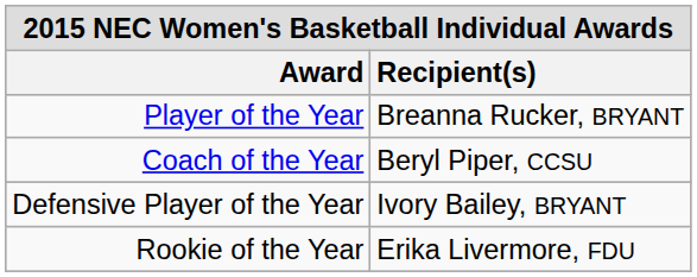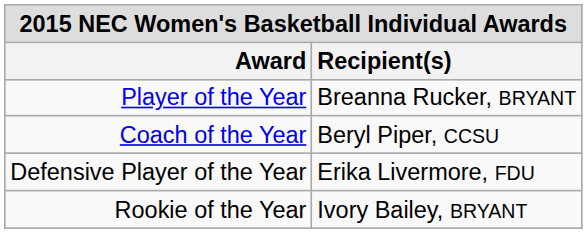 <table class="wikitable" style="white-space:nowrap; font-size:90%;">
 <tr>
 <td colspan="7" style="text-align:center; background:#ddd;"><strong>2015 NEC Women's Basketball Individual Awards</strong></td>
 </tr>
 <tr>
 <th style="text-align:right;">Award</th>
 <th style="text-align:left;">Recipient(s)</th>
 </tr>
 <tr>
 <td style="text-align:right;"><a href='#'>Player of the Year</a></td>
 <td style="text-align:left;">Breanna Rucker, <small>BRYANT</small></td>
 </tr>
 <tr>
 <td style="text-align:right;"><a href='#'>Coach of the Year</a></td>
 <td style="text-align:left;">Beryl Piper, <small>CCSU</small></td>
 </tr>
 <tr>
 <td style="text-align:right;">Defensive Player of the Year</td>
-<td style="text-align:left;">Ivory Bailey, <small>BRYANT</small></td>
+<td style="text-align:left;">Erika Livermore, <small>FDU</small></td>
 </tr>
 <tr>
 <td style="text-align:right;">Rookie of the Year</td>
-<td style="text-align:left;">Erika Livermore, <small>FDU</small></td>
+<td style="text-align:left;">Ivory Bailey, <small>BRYANT</small></td>
 </tr>
 </table>
